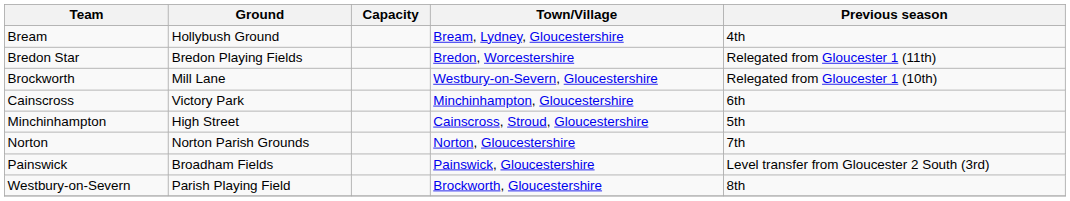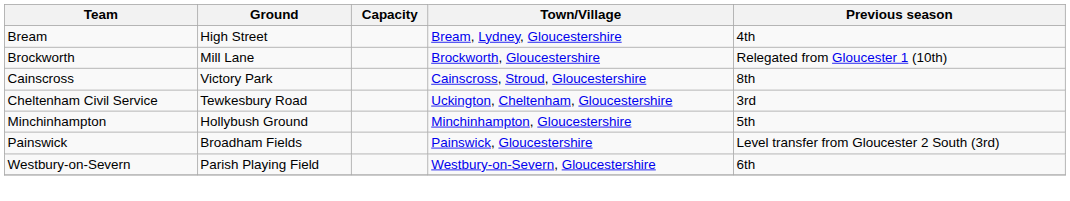 <table class="wikitable sortable" width=100%>
 <tr>
 <th>Team</th>
 <th>Ground</th>
 <th>Capacity</th>
 <th>Town/Village</th>
 <th>Previous season</th>
 </tr>
 <tr>
 <td>Bream</td>
-<td>Hollybush Ground</td>
+<td>High Street</td>
 <td></td>
 <td><a href='#'>Bream</a>, <a href='#'>Lydney</a>, <a href='#'>Gloucestershire</a></td>
 <td>4th</td>
 </tr>
 <tr>
-<td>Bredon Star</td>
-<td>Bredon Playing Fields</td>
-<td></td>
-<td><a href='#'>Bredon</a>, <a href='#'>Worcestershire</a></td>
-<td>Relegated from <a href='#'>Gloucester 1</a> (11th)</td>
-</tr>
-<tr>
 <td>Brockworth</td>
 <td>Mill Lane</td>
 <td></td>
-<td><a href='#'>Westbury-on-Severn</a>, <a href='#'>Gloucestershire</a></td>
+<td><a href='#'>Brockworth</a>, <a href='#'>Gloucestershire</a></td>
 <td>Relegated from <a href='#'>Gloucester 1</a> (10th)</td>
 </tr>
 <tr>
 <td>Cainscross</td>
 <td>Victory Park</td>
 <td></td>
-<td><a href='#'>Minchinhampton</a>, <a href='#'>Gloucestershire</a></td>
-<td>6th</td>
+<td><a href='#'>Cainscross</a>, <a href='#'>Stroud</a>, <a href='#'>Gloucestershire</a></td>
+<td>8th</td>
+</tr>
+<tr>
+<td>Cheltenham Civil Service</td>
+<td>Tewkesbury Road</td>
+<td></td>
+<td><a href='#'>Uckington</a>, <a href='#'>Cheltenham</a>, <a href='#'>Gloucestershire</a></td>
+<td>3rd</td>
 </tr>
 <tr>
 <td>Minchinhampton</td>
-<td>High Street</td>
+<td>Hollybush Ground</td>
 <td></td>
-<td><a href='#'>Cainscross</a>, <a href='#'>Stroud</a>, <a href='#'>Gloucestershire</a></td>
+<td><a href='#'>Minchinhampton</a>, <a href='#'>Gloucestershire</a></td>
 <td>5th</td>
-</tr>
-<tr>
-<td>Norton</td>
-<td>Norton Parish Grounds</td>
-<td></td>
-<td><a href='#'>Norton</a>, <a href='#'>Gloucestershire</a></td>
-<td>7th</td>
 </tr>
 <tr>
 <td>Painswick</td>
 <td>Broadham Fields</td>
 <td></td>
 <td><a href='#'>Painswick</a>, <a href='#'>Gloucestershire</a></td>
 <td>Level transfer from Gloucester 2 South (3rd)</td>
 </tr>
 <tr>
 <td>Westbury-on-Severn</td>
 <td>Parish Playing Field</td>
 <td></td>
-<td><a href='#'>Brockworth</a>, <a href='#'>Gloucestershire</a></td>
-<td>8th</td>
+<td><a href='#'>Westbury-on-Severn</a>, <a href='#'>Gloucestershire</a></td>
+<td>6th</td>
 </tr>
 <tr>
 </tr>
 </table>
